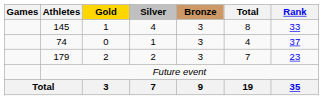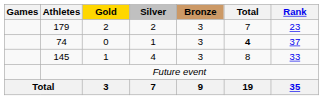 <table class="wikitable" style="text-align:center; font-size:90%;">
 <tr>
 <th>Games</th>
 <th>Athletes</th>
 <td style="background:gold; width:4.5em; font-weight:bold;">Gold</td>
 <td style="background:silver; width:4.5em; font-weight:bold;">Silver</td>
 <td style="background:#cc9966; width:4.5em; font-weight:bold;">Bronze</td>
 <th style="width:4.5em; font-weight:bold;">Total</th>
 <th style="width:4.5em; font-weight:bold;"><a href='#'>Rank</a></th>
 </tr>
 <tr>
 <td align=left></td>
-<td>145</td>
-<td>1</td>
-<td>4</td>
+<td>179</td>
+<td>2</td>
+<td>2</td>
 <td>3</td>
-<td>8</td>
-<td><a href='#'>33</a></td>
+<td>7</td>
+<td><a href='#'>23</a></td>
 </tr>
 <tr>
 <td align=left></td>
 <td>74</td>
 <td>0</td>
 <td>1</td>
 <td>3</td>
-<td>4</td>
+<td><strong>4</strong></td>
 <td><a href='#'>37</a></td>
 </tr>
 <tr>
 <td align=left></td>
-<td>179</td>
-<td>2</td>
-<td>2</td>
+<td>145</td>
+<td>1</td>
+<td>4</td>
 <td>3</td>
-<td>7</td>
-<td><a href='#'>23</a></td>
+<td>8</td>
+<td><a href='#'>33</a></td>
 </tr>
 <tr>
 <td align=left></td>
 <td colspan=6><em>Future event</em></td>
 </tr>
 <tr>
 <th colspan=2>Total</th>
 <th>3</th>
 <th>7</th>
 <th>9</th>
 <th>19</th>
 <th><a href='#'>35</a></th>
 </tr>
 </table>
